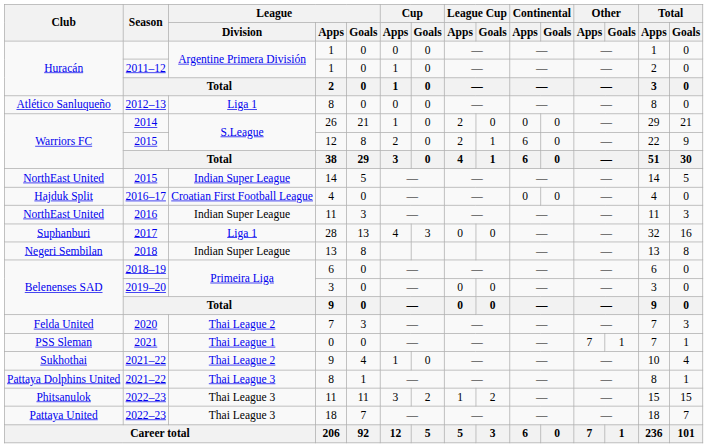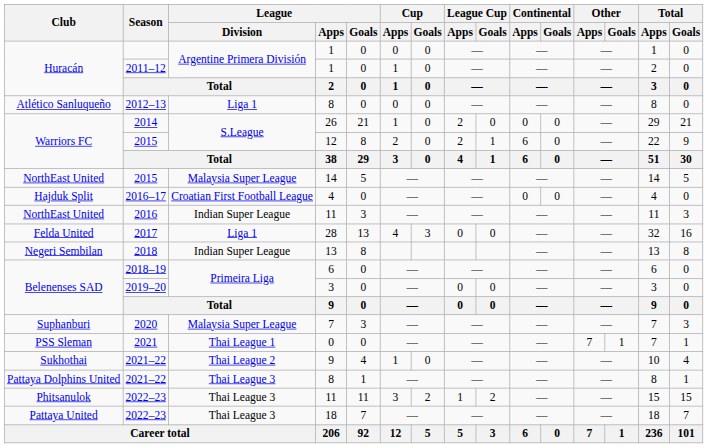 <table class="wikitable" style="text-align:center;">
 <tr>
 <th rowspan="2">Club</th>
 <th rowspan="2">Season</th>
 <th colspan="3">League</th>
 <th colspan="2">Cup</th>
 <th colspan="2">League Cup</th>
 <th colspan="2">Continental</th>
 <th colspan="2">Other</th>
 <th colspan="2">Total</th>
 </tr>
 <tr>
 <th>Division</th>
 <th>Apps</th>
 <th>Goals</th>
 <th>Apps</th>
 <th>Goals</th>
 <th>Apps</th>
 <th>Goals</th>
 <th>Apps</th>
 <th>Goals</th>
 <th>Apps</th>
 <th>Goals</th>
 <th>Apps</th>
 <th>Goals</th>
 </tr>
 <tr>
 <td rowspan="3"><a href='#'>Huracán</a></td>
 <td></td>
 <td rowspan="2"><a href='#'>Argentine Primera División</a></td>
 <td>1</td>
 <td>0</td>
 <td>0</td>
 <td>0</td>
 <td colspan="2">—</td>
 <td colspan="2">—</td>
 <td colspan="2">—</td>
 <td>1</td>
 <td>0</td>
 </tr>
 <tr>
 <td><a href='#'>2011–12</a></td>
 <td>1</td>
 <td>0</td>
 <td>1</td>
 <td>0</td>
 <td colspan="2">—</td>
 <td colspan="2">—</td>
 <td colspan="2">—</td>
 <td>2</td>
 <td>0</td>
 </tr>
 <tr>
 <th colspan="2">Total</th>
 <th>2</th>
 <th>0</th>
 <th>1</th>
 <th>0</th>
 <th colspan="2">—</th>
 <th colspan="2">—</th>
 <th colspan="2">—</th>
 <th>3</th>
 <th>0</th>
 </tr>
 <tr>
 <td><a href='#'>Atlético Sanluqueño</a></td>
 <td><a href='#'>2012–13</a></td>
 <td><a href='#'>Liga 1</a></td>
 <td>8</td>
 <td>0</td>
 <td>0</td>
 <td>0</td>
 <td colspan="2">—</td>
 <td colspan="2">—</td>
 <td colspan="2">—</td>
 <td>8</td>
 <td>0</td>
 </tr>
 <tr>
 <td rowspan="3"><a href='#'>Warriors FC</a></td>
 <td><a href='#'>2014</a></td>
 <td rowspan="2"><a href='#'>S.League</a></td>
 <td>26</td>
 <td>21</td>
 <td>1</td>
 <td>0</td>
 <td>2</td>
 <td>0</td>
 <td>0</td>
 <td>0</td>
 <td colspan="2">—</td>
 <td>29</td>
 <td>21</td>
 </tr>
 <tr>
 <td><a href='#'>2015</a></td>
 <td>12</td>
 <td>8</td>
 <td>2</td>
 <td>0</td>
 <td>2</td>
 <td>1</td>
 <td>6</td>
 <td>0</td>
 <td colspan="2">—</td>
 <td>22</td>
 <td>9</td>
 </tr>
 <tr>
 <th colspan="2">Total</th>
 <th>38</th>
 <th>29</th>
 <th>3</th>
 <th>0</th>
 <th>4</th>
 <th>1</th>
 <th>6</th>
 <th>0</th>
 <th colspan="2">—</th>
 <th>51</th>
 <th>30</th>
 </tr>
 <tr>
 <td><a href='#'>NorthEast United</a></td>
 <td><a href='#'>2015</a></td>
-<td><a href='#'>Indian Super League</a></td>
+<td><a href='#'>Malaysia Super League</a></td>
 <td>14</td>
 <td>5</td>
 <td colspan="2">—</td>
 <td colspan="2">—</td>
 <td colspan="2">—</td>
 <td colspan="2">—</td>
 <td>14</td>
 <td>5</td>
 </tr>
 <tr>
 <td><a href='#'>Hajduk Split</a></td>
 <td><a href='#'>2016–17</a></td>
 <td><a href='#'>Croatian First Football League</a></td>
 <td>4</td>
 <td>0</td>
 <td colspan="2">—</td>
 <td colspan="2">—</td>
 <td>0</td>
 <td>0</td>
 <td colspan="2">—</td>
 <td>4</td>
 <td>0</td>
 </tr>
 <tr>
 <td><a href='#'>NorthEast United</a></td>
 <td><a href='#'>2016</a></td>
 <td>Indian Super League</td>
 <td>11</td>
 <td>3</td>
 <td colspan="2">—</td>
 <td colspan="2">—</td>
 <td colspan="2">—</td>
 <td colspan="2">—</td>
 <td>11</td>
 <td>3</td>
 </tr>
 <tr>
-<td><a href='#'>Suphanburi</a></td>
+<td><a href='#'>Felda United</a></td>
 <td><a href='#'>2017</a></td>
 <td><a href='#'>Liga 1</a></td>
 <td>28</td>
 <td>13</td>
 <td>4</td>
 <td>3</td>
 <td>0</td>
 <td>0</td>
 <td colspan="2">—</td>
 <td colspan="2">—</td>
 <td>32</td>
 <td>16</td>
 </tr>
 <tr>
 <td><a href='#'>Negeri Sembilan</a></td>
 <td><a href='#'>2018</a></td>
 <td>Indian Super League</td>
 <td>13</td>
 <td>8</td>
 <td></td>
 <td></td>
 <td></td>
 <td></td>
 <td colspan="2">—</td>
 <td colspan="2">—</td>
 <td>13</td>
 <td>8</td>
 </tr>
 <tr>
 <td rowspan="3"><a href='#'>Belenenses SAD</a></td>
 <td><a href='#'>2018–19</a></td>
 <td rowspan="2"><a href='#'>Primeira Liga</a></td>
 <td>6</td>
 <td>0</td>
 <td colspan="2">—</td>
 <td colspan="2">—</td>
 <td colspan="2">—</td>
 <td colspan="2">—</td>
 <td>6</td>
 <td>0</td>
 </tr>
 <tr>
 <td><a href='#'>2019–20</a></td>
 <td>3</td>
 <td>0</td>
 <td colspan="2">—</td>
 <td>0</td>
 <td>0</td>
 <td colspan="2">—</td>
 <td colspan="2">—</td>
 <td>3</td>
 <td>0</td>
 </tr>
 <tr>
 <th colspan="2">Total</th>
 <th>9</th>
 <th>0</th>
 <th colspan="2">—</th>
 <th>0</th>
 <th>0</th>
 <th colspan="2">—</th>
 <th colspan="2">—</th>
 <th>9</th>
 <th>0</th>
 </tr>
 <tr>
-<td><a href='#'>Felda United</a></td>
+<td><a href='#'>Suphanburi</a></td>
 <td><a href='#'>2020</a></td>
-<td><a href='#'>Thai League 2</a></td>
+<td><a href='#'>Malaysia Super League</a></td>
 <td>7</td>
 <td>3</td>
 <td colspan="2">—</td>
 <td colspan="2">—</td>
 <td colspan="2">—</td>
 <td colspan="2">—</td>
 <td>7</td>
 <td>3</td>
 </tr>
 <tr>
 <td><a href='#'>PSS Sleman</a></td>
 <td><a href='#'>2021</a></td>
 <td><a href='#'>Thai League 1</a></td>
 <td>0</td>
 <td>0</td>
 <td colspan="2">—</td>
 <td colspan="2">—</td>
 <td colspan="2">—</td>
 <td>7</td>
 <td>1</td>
 <td>7</td>
 <td>1</td>
 </tr>
 <tr>
 <td><a href='#'>Sukhothai</a></td>
 <td><a href='#'>2021–22</a></td>
 <td><a href='#'>Thai League 2</a></td>
 <td>9</td>
 <td>4</td>
 <td>1</td>
 <td>0</td>
 <td colspan="2">—</td>
 <td colspan="2">—</td>
 <td colspan="2">—</td>
 <td>10</td>
 <td>4</td>
 </tr>
 <tr>
 <td><a href='#'>Pattaya Dolphins United</a></td>
 <td><a href='#'>2021–22</a></td>
 <td><a href='#'>Thai League 3</a></td>
 <td>8</td>
 <td>1</td>
 <td colspan="2">—</td>
 <td colspan="2">—</td>
 <td colspan="2">—</td>
 <td colspan="2">—</td>
 <td>8</td>
 <td>1</td>
 </tr>
 <tr>
 <td><a href='#'>Phitsanulok</a></td>
 <td><a href='#'>2022–23</a></td>
 <td>Thai League 3</td>
 <td>11</td>
 <td>11</td>
 <td>3</td>
 <td>2</td>
 <td>1</td>
 <td>2</td>
 <td colspan="2">—</td>
 <td colspan="2">—</td>
 <td>15</td>
 <td>15</td>
 </tr>
 <tr>
 <td><a href='#'>Pattaya United</a></td>
 <td><a href='#'>2022–23</a></td>
 <td>Thai League 3</td>
 <td>18</td>
 <td>7</td>
 <td colspan="2">—</td>
 <td colspan="2">—</td>
 <td colspan="2">—</td>
 <td colspan="2">—</td>
 <td>18</td>
 <td>7</td>
 </tr>
 <tr>
 <th colspan="3">Career total</th>
 <th>206</th>
 <th>92</th>
 <th>12</th>
 <th>5</th>
 <th>5</th>
 <th>3</th>
 <th>6</th>
 <th>0</th>
 <th>7</th>
 <th>1</th>
 <th>236</th>
 <th>101</th>
 </tr>
 </table>
